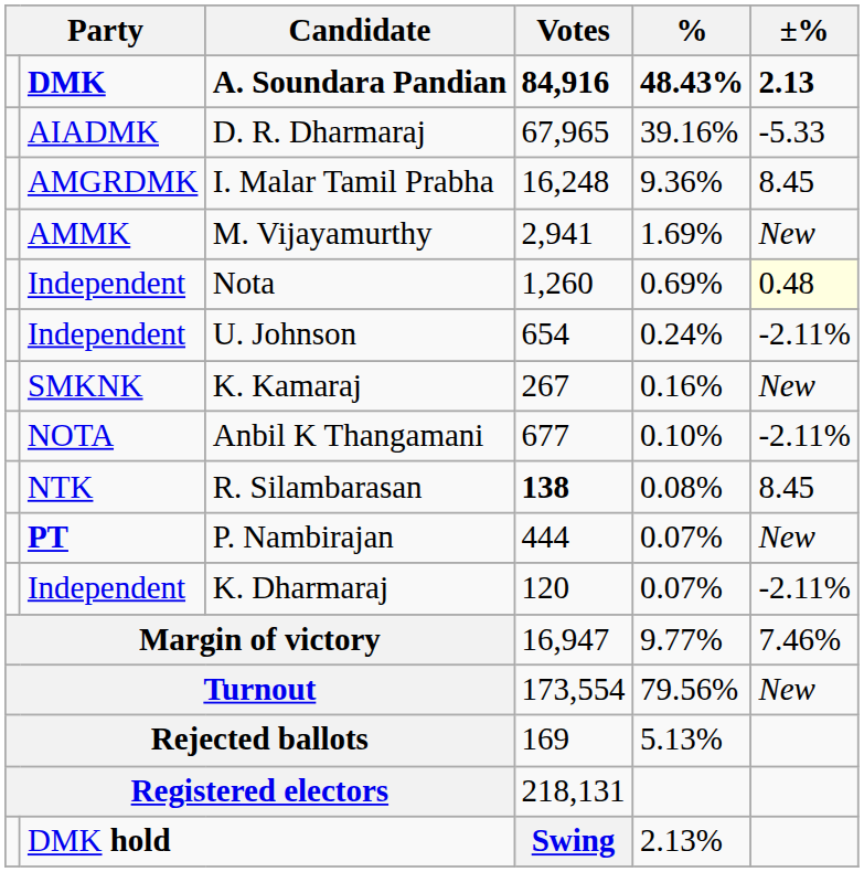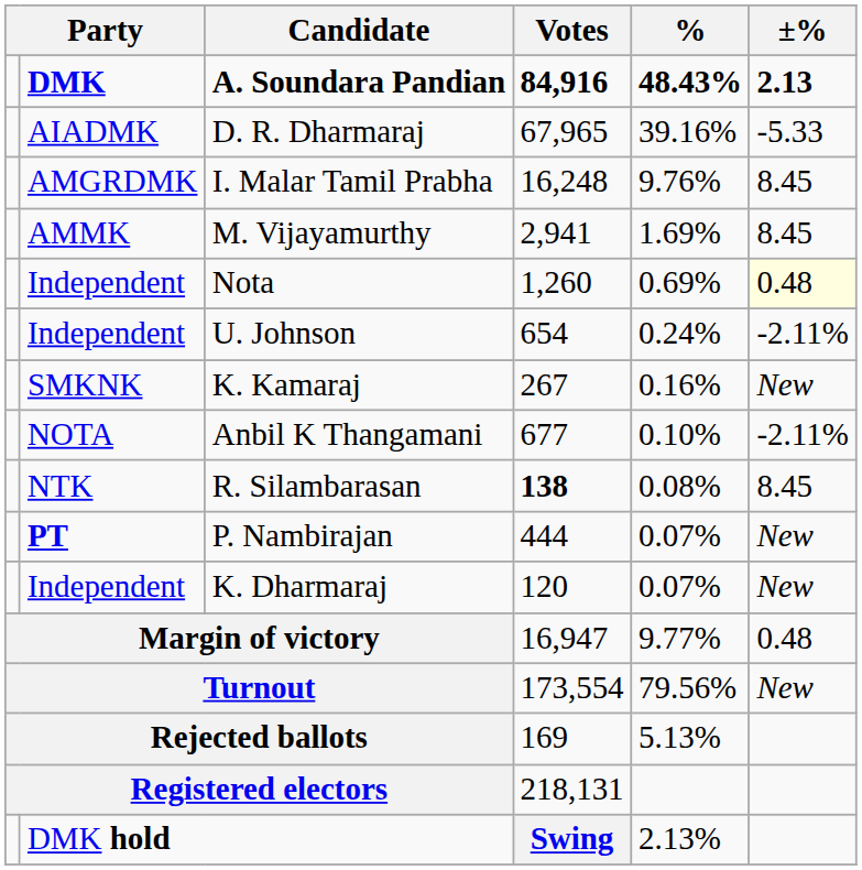 <table class="wikitable">
 <tr>
 <th colspan="2">Party</th>
 <th>Candidate</th>
 <th>Votes</th>
 <th>%</th>
 <th>±%</th>
 </tr>
 <tr>
 <td></td>
 <td><strong><a href='#'>DMK</a></strong></td>
 <td><strong>A. Soundara Pandian</strong></td>
 <td><strong>84,916</strong></td>
 <td><strong>48.43%</strong></td>
 <td><strong>2.13</strong></td>
 </tr>
 <tr>
 <td></td>
 <td><a href='#'>AIADMK</a></td>
 <td>D. R. Dharmaraj</td>
 <td>67,965</td>
 <td>39.16%</td>
 <td>-5.33</td>
 </tr>
 <tr>
 <td></td>
 <td><a href='#'>AMGRDMK</a></td>
 <td>I. Malar Tamil Prabha</td>
 <td>16,248</td>
-<td>9.36%</td>
+<td>9.76%</td>
 <td>8.45</td>
 </tr>
 <tr>
 <td></td>
 <td><a href='#'>AMMK</a></td>
 <td>M. Vijayamurthy</td>
 <td>2,941</td>
 <td>1.69%</td>
-<td><em>New</em></td>
+<td>8.45</td>
 </tr>
 <tr>
 <td></td>
 <td><a href='#'>Independent</a></td>
 <td>Nota</td>
 <td>1,260</td>
 <td>0.69%</td>
 <td style="background: lightyellow;">0.48</td>
 </tr>
 <tr>
 <td></td>
 <td><a href='#'>Independent</a></td>
 <td>U. Johnson</td>
 <td>654</td>
 <td>0.24%</td>
 <td>-2.11%</td>
 </tr>
 <tr>
 <td></td>
 <td><a href='#'>SMKNK</a></td>
 <td>K. Kamaraj</td>
 <td>267</td>
 <td>0.16%</td>
 <td><em>New</em></td>
 </tr>
 <tr>
 <td></td>
 <td><a href='#'>NOTA</a></td>
 <td>Anbil K Thangamani</td>
 <td>677</td>
 <td>0.10%</td>
 <td>-2.11%</td>
 </tr>
 <tr>
 <td></td>
 <td><a href='#'>NTK</a></td>
 <td>R. Silambarasan</td>
 <td><strong>138</strong></td>
 <td>0.08%</td>
 <td>8.45</td>
 </tr>
 <tr>
 <td></td>
 <td><strong><a href='#'>PT</a></strong></td>
 <td>P. Nambirajan</td>
 <td>444</td>
 <td>0.07%</td>
 <td><em>New</em></td>
 </tr>
 <tr>
 <td></td>
 <td><a href='#'>Independent</a></td>
 <td>K. Dharmaraj</td>
 <td>120</td>
 <td>0.07%</td>
-<td>-2.11%</td>
+<td><em>New</em></td>
 </tr>
 <tr>
 <th colspan="3">Margin of victory</th>
 <td>16,947</td>
 <td>9.77%</td>
-<td>7.46%</td>
+<td>0.48</td>
 </tr>
 <tr>
 <th colspan="3"><a href='#'>Turnout</a></th>
 <td>173,554</td>
 <td>79.56%</td>
 <td><em>New</em></td>
 </tr>
 <tr>
 <th colspan="3">Rejected ballots</th>
 <td>169</td>
 <td>5.13%</td>
 <td></td>
 </tr>
 <tr>
 <th colspan="3"><a href='#'>Registered electors</a></th>
 <td>218,131</td>
 <td></td>
 <td></td>
 </tr>
 <tr>
 <td></td>
 <td colspan="2"><a href='#'>DMK</a> <strong>hold</strong></td>
 <th><a href='#'>Swing</a></th>
 <td>2.13%</td>
 <td></td>
 </tr>
 </table>
